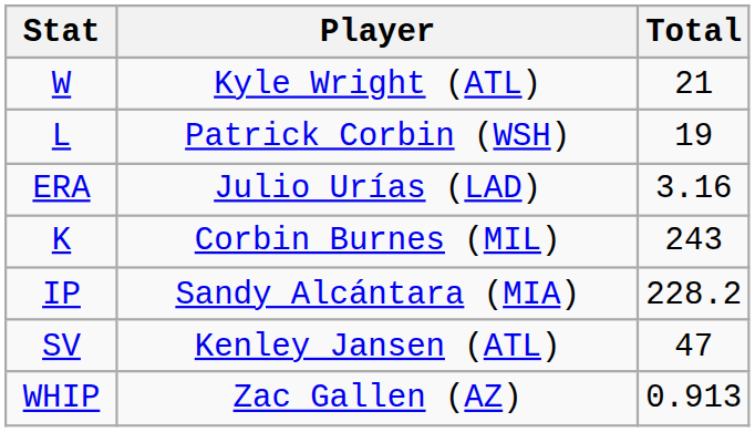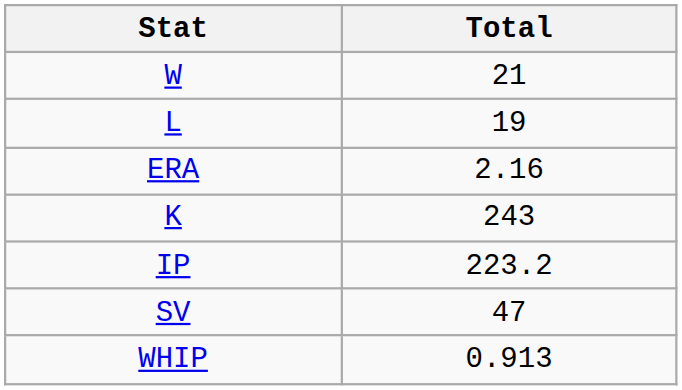 <table class="wikitable" style="text-align:center;">
 <tr>
 <th style="width:15%;">Stat</th>
-<th>Player</th>
 <th style="width:15%;">Total</th>
 </tr>
 <tr>
 <td><a href='#'>W</a></td>
-<td><a href='#'>Kyle Wright</a> (<a href='#'>ATL</a>)</td>
 <td>21</td>
 </tr>
 <tr>
 <td><a href='#'>L</a></td>
-<td><a href='#'>Patrick Corbin</a> (<a href='#'>WSH</a>)</td>
 <td>19</td>
 </tr>
 <tr>
 <td><a href='#'>ERA</a></td>
-<td><a href='#'>Julio Urías</a> (<a href='#'>LAD</a>)</td>
-<td>3.16</td>
+<td>2.16</td>
 </tr>
 <tr>
 <td><a href='#'>K</a></td>
-<td><a href='#'>Corbin Burnes</a> (<a href='#'>MIL</a>)</td>
 <td>243</td>
 </tr>
 <tr>
 <td><a href='#'>IP</a></td>
-<td><a href='#'>Sandy Alcántara</a> (<a href='#'>MIA</a>)</td>
-<td>228.2</td>
+<td>223.2</td>
 </tr>
 <tr>
 <td><a href='#'>SV</a></td>
-<td><a href='#'>Kenley Jansen</a> (<a href='#'>ATL</a>)</td>
 <td>47</td>
 </tr>
 <tr>
 <td><a href='#'>WHIP</a></td>
-<td><a href='#'>Zac Gallen</a> (<a href='#'>AZ</a>)</td>
 <td>0.913</td>
 </tr>
 </table>
